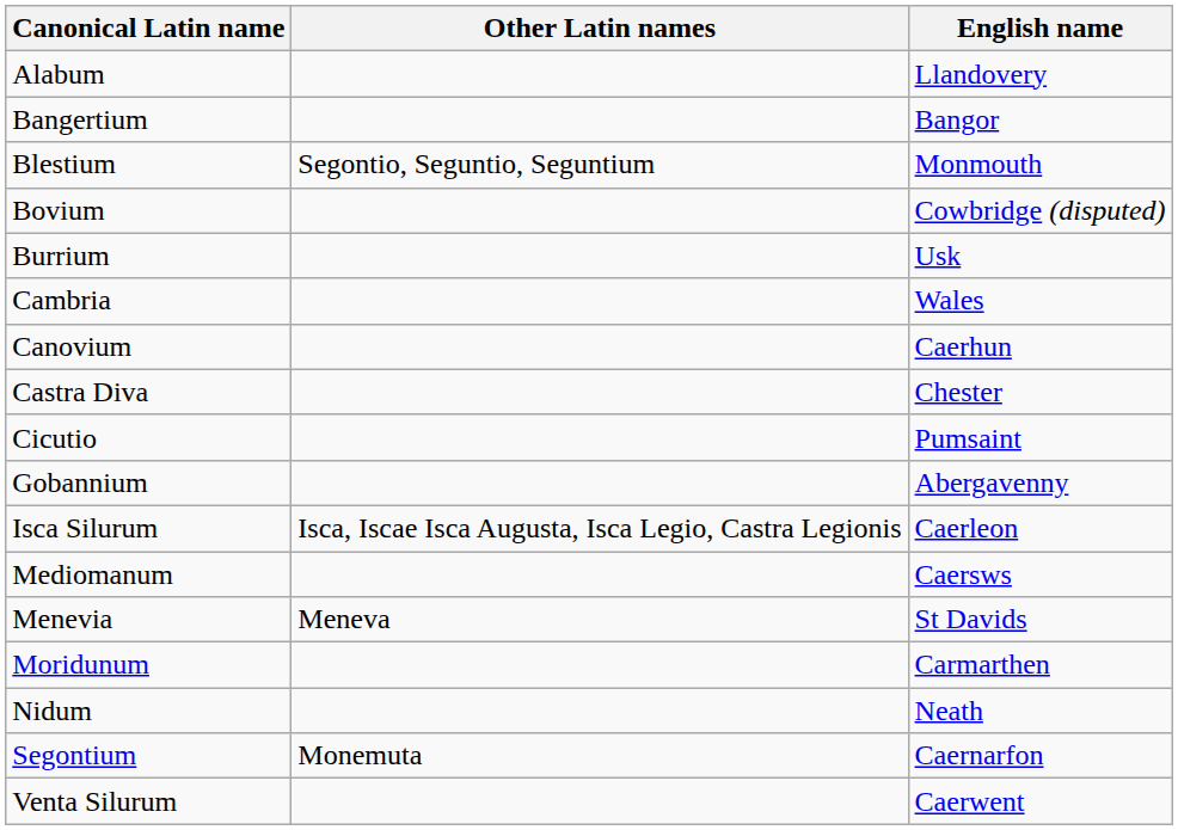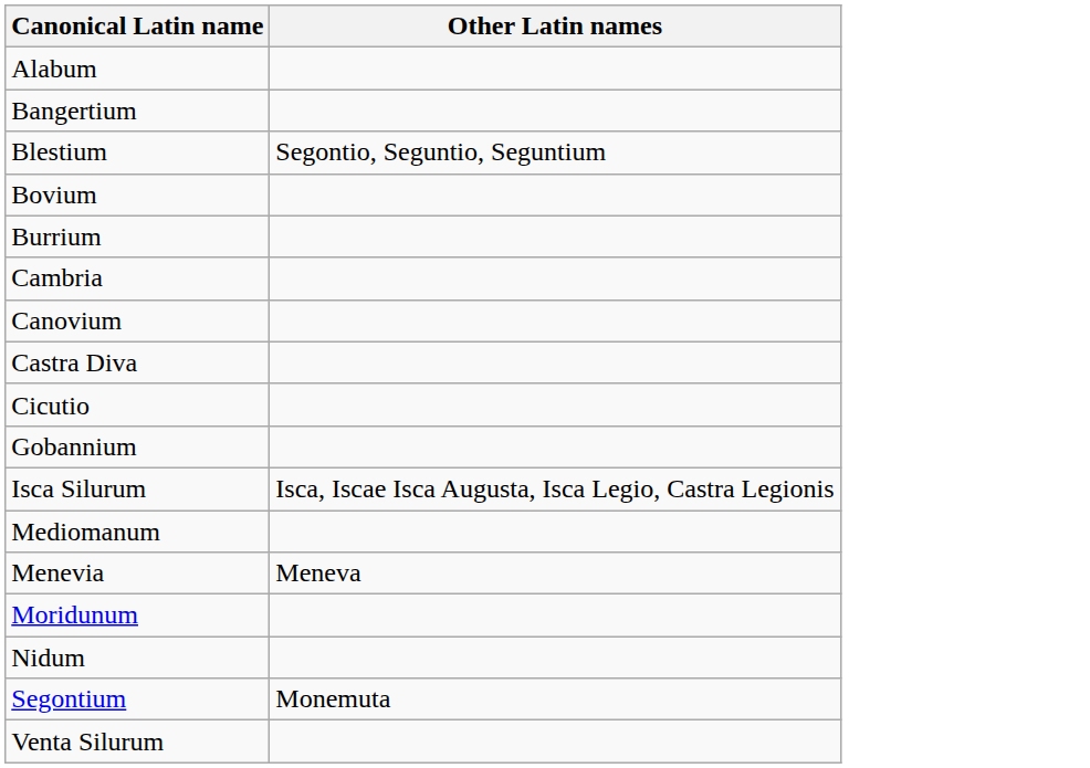 <table class="wikitable sortable">
 <tr>
 <th>Canonical Latin name</th>
 <th>Other Latin names</th>
-<th>English name</th>
 </tr>
 <tr>
 <td>Alabum</td>
 <td></td>
-<td><a href='#'>Llandovery</a></td>
 </tr>
 <tr>
 <td>Bangertium</td>
 <td></td>
-<td><a href='#'>Bangor</a></td>
 </tr>
 <tr>
 <td>Blestium</td>
 <td>Segontio, Seguntio, Seguntium</td>
-<td><a href='#'>Monmouth</a></td>
 </tr>
 <tr>
 <td>Bovium</td>
 <td></td>
-<td><a href='#'>Cowbridge</a> <em>(disputed)</em></td>
 </tr>
 <tr>
 <td>Burrium</td>
 <td></td>
-<td><a href='#'>Usk</a></td>
 </tr>
 <tr>
 <td>Cambria</td>
 <td></td>
-<td><a href='#'>Wales</a></td>
 </tr>
 <tr>
 <td>Canovium</td>
 <td></td>
-<td><a href='#'>Caerhun</a></td>
 </tr>
 <tr>
 <td>Castra Diva</td>
 <td></td>
-<td><a href='#'>Chester</a></td>
 </tr>
 <tr>
 <td>Cicutio</td>
 <td></td>
-<td><a href='#'>Pumsaint</a></td>
 </tr>
 <tr>
 <td>Gobannium</td>
 <td></td>
-<td><a href='#'>Abergavenny</a></td>
 </tr>
 <tr>
 <td>Isca Silurum </td>
 <td>Isca, Iscae Isca Augusta, Isca Legio, Castra Legionis</td>
-<td><a href='#'>Caerleon</a></td>
 </tr>
 <tr>
 <td>Mediomanum</td>
 <td></td>
-<td><a href='#'>Caersws</a></td>
 </tr>
 <tr>
 <td>Menevia</td>
 <td>Meneva</td>
-<td><a href='#'>St Davids</a></td>
 </tr>
 <tr>
 <td><a href='#'>Moridunum</a></td>
 <td></td>
-<td><a href='#'>Carmarthen</a></td>
 </tr>
 <tr>
 <td>Nidum</td>
 <td></td>
-<td><a href='#'>Neath</a></td>
 </tr>
 <tr>
 <td><a href='#'>Segontium</a></td>
 <td>Monemuta</td>
-<td><a href='#'>Caernarfon</a></td>
 </tr>
 <tr>
 <td>Venta Silurum</td>
 <td></td>
-<td><a href='#'>Caerwent</a></td>
 </tr>
 </table>
